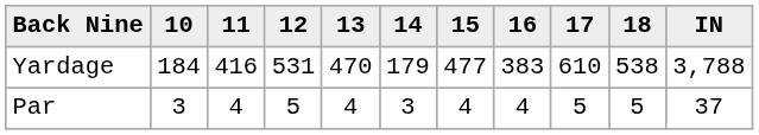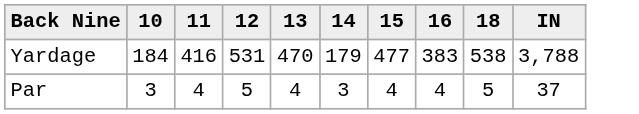 <table cellpadding="3" cellspacing="0" border="1" style="font-size: 95%; border: #aaa solid 1px; border-collapse: collapse;">
 <tr style="background:#eeeeee;">
 <th align="left">Back Nine</th>
 <th>10</th>
 <th>11</th>
 <th>12</th>
 <th>13</th>
 <th>14</th>
 <th>15</th>
 <th>16</th>
-<th>17</th>
 <th>18</th>
 <th>IN</th>
 </tr>
 <tr>
 <td>Yardage</td>
 <td align="center">184</td>
 <td align="center">416</td>
 <td align="center">531</td>
 <td align="center">470</td>
 <td align="center">179</td>
 <td align="center">477</td>
 <td align="center">383</td>
-<td align="center">610</td>
 <td align="center">538</td>
 <td align="center">3,788</td>
 </tr>
 <tr>
 <td>Par</td>
 <td align="center">3</td>
 <td align="center">4</td>
 <td align="center">5</td>
 <td align="center">4</td>
 <td align="center">3</td>
 <td align="center">4</td>
 <td align="center">4</td>
 <td align="center">5</td>
-<td align="center">5</td>
 <td align="center">37</td>
 </tr>
 </table>
